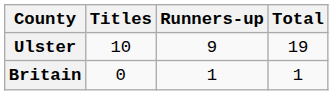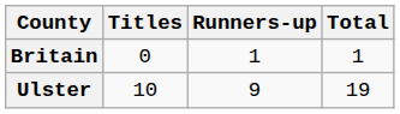 <table class=" wikitable plainrowheaders sortable" style="text-align:center">
 <tr>
 <th scope="col">County</th>
 <th>Titles</th>
 <th scope="col">Runners-up</th>
 <th>Total</th>
 </tr>
 <tr>
+<th scope="row">Britain</th>
+<td>0</td>
+<td>1</td>
+<td>1</td>
+</tr>
+<tr>
 <th scope="row">Ulster</th>
 <td>10</td>
 <td>9</td>
 <td>19</td>
 </tr>
-<tr>
-<th scope="row">Britain</th>
-<td>0</td>
-<td>1</td>
-<td>1</td>
-</tr>
 </table>
